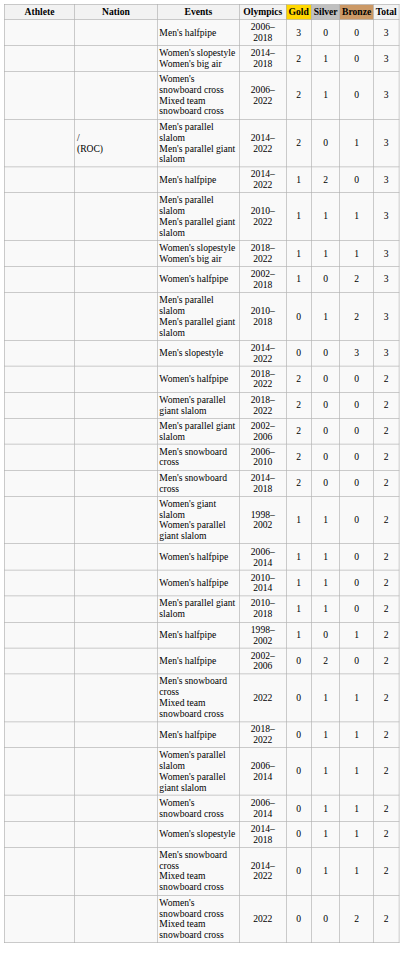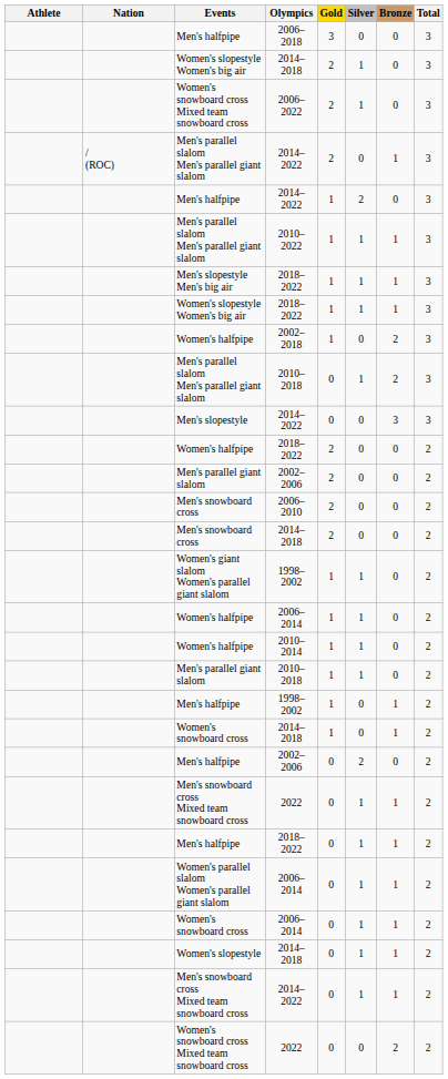 <table class="wikitable sortable" style="text-align:center">
 <tr>
 <th width=110px>Athlete</th>
 <th width=130px>Nation</th>
 <th width=130px>Events</th>
 <th width=70px>Olympics</th>
 <th width=35px style="background-color: gold"><strong>Gold</strong></th>
 <th width=35px style="background-color: silver"><strong>Silver</strong></th>
 <th width=35px style="background-color: #cc9966"><strong>Bronze</strong></th>
 <th width=35px>Total</th>
 </tr>
 <tr>
 <td style="text-align:left"></td>
 <td style="text-align:left"></td>
 <td style="text-align:left">Men's halfpipe</td>
 <td>2006–2018</td>
 <td>3</td>
 <td>0</td>
 <td>0</td>
 <td>3</td>
 </tr>
 <tr>
 <td style="text-align:left"></td>
 <td style="text-align:left"></td>
 <td style="text-align:left">Women's slopestyle<br>Women's big air</td>
 <td>2014–2018</td>
 <td>2</td>
 <td>1</td>
 <td>0</td>
 <td>3</td>
 </tr>
 <tr>
 <td style="text-align:left"></td>
 <td style="text-align:left"></td>
 <td style="text-align:left">Women's snowboard cross<br>Mixed team snowboard cross</td>
 <td>2006–2022</td>
 <td>2</td>
 <td>1</td>
 <td>0</td>
 <td>3</td>
 </tr>
 <tr>
 <td style="text-align:left"></td>
 <td style="text-align:left"> /<br>  (ROC)</td>
 <td style="text-align:left">Men's parallel slalom<br>Men's parallel giant slalom</td>
 <td>2014–2022</td>
 <td>2</td>
 <td>0</td>
 <td>1</td>
 <td>3</td>
 </tr>
 <tr>
 <td style="text-align:left"></td>
 <td style="text-align:left"></td>
 <td style="text-align:left">Men's halfpipe</td>
 <td>2014–2022</td>
 <td>1</td>
 <td>2</td>
 <td>0</td>
 <td>3</td>
 </tr>
 <tr>
 <td style="text-align:left"></td>
 <td style="text-align:left"></td>
 <td style="text-align:left">Men's parallel slalom<br>Men's parallel giant slalom</td>
 <td>2010–2022</td>
 <td>1</td>
 <td>1</td>
 <td>1</td>
 <td>3</td>
 </tr>
 <tr>
 <td style="text-align:left"></td>
 <td style="text-align:left"></td>
+<td style="text-align:left">Men's slopestyle<br>Men's big air</td>
+<td>2018–2022</td>
+<td>1</td>
+<td>1</td>
+<td>1</td>
+<td>3</td>
+</tr>
+<tr>
+<td style="text-align:left"></td>
+<td style="text-align:left"></td>
 <td style="text-align:left">Women's slopestyle<br>Women's big air</td>
 <td>2018–2022</td>
 <td>1</td>
 <td>1</td>
 <td>1</td>
 <td>3</td>
 </tr>
 <tr>
 <td style="text-align:left"></td>
 <td style="text-align:left"></td>
 <td style="text-align:left">Women's halfpipe</td>
 <td>2002–2018</td>
 <td>1</td>
 <td>0</td>
 <td>2</td>
 <td>3</td>
 </tr>
 <tr>
 <td style="text-align:left"></td>
 <td style="text-align:left"></td>
 <td style="text-align:left">Men's parallel slalom<br>Men's parallel giant slalom</td>
 <td>2010–2018</td>
 <td>0</td>
 <td>1</td>
 <td>2</td>
 <td>3</td>
 </tr>
 <tr>
 <td style="text-align:left"></td>
 <td style="text-align:left"></td>
 <td style="text-align:left">Men's slopestyle</td>
 <td>2014–2022</td>
 <td>0</td>
 <td>0</td>
 <td>3</td>
 <td>3</td>
 </tr>
 <tr>
 <td style="text-align:left"></td>
 <td style="text-align:left"></td>
 <td style="text-align:left">Women's halfpipe</td>
-<td>2018–2022</td>
-<td>2</td>
-<td>0</td>
-<td>0</td>
-<td>2</td>
-</tr>
-<tr>
-<td style="text-align:left"></td>
-<td style="text-align:left"></td>
-<td style="text-align:left">Women's parallel giant slalom</td>
 <td>2018–2022</td>
 <td>2</td>
 <td>0</td>
 <td>0</td>
 <td>2</td>
 </tr>
 <tr>
 <td style="text-align:left"></td>
 <td style="text-align:left"></td>
 <td style="text-align:left">Men's parallel giant slalom</td>
 <td>2002–2006</td>
 <td>2</td>
 <td>0</td>
 <td>0</td>
 <td>2</td>
 </tr>
 <tr>
 <td style="text-align:left"></td>
 <td style="text-align:left"></td>
 <td style="text-align:left">Men's snowboard cross</td>
 <td>2006–2010</td>
 <td>2</td>
 <td>0</td>
 <td>0</td>
 <td>2</td>
 </tr>
 <tr>
 <td style="text-align:left"></td>
 <td style="text-align:left"></td>
 <td style="text-align:left">Men's snowboard cross</td>
 <td>2014–2018</td>
 <td>2</td>
 <td>0</td>
 <td>0</td>
 <td>2</td>
 </tr>
 <tr>
 <td style="text-align:left"></td>
 <td style="text-align:left"></td>
 <td style="text-align:left">Women's giant slalom<br>Women's parallel giant slalom</td>
 <td>1998–2002</td>
 <td>1</td>
 <td>1</td>
 <td>0</td>
 <td>2</td>
 </tr>
 <tr>
 <td style="text-align:left"></td>
 <td style="text-align:left"></td>
 <td style="text-align:left">Women's halfpipe</td>
 <td>2006–2014</td>
 <td>1</td>
 <td>1</td>
 <td>0</td>
 <td>2</td>
 </tr>
 <tr>
 <td style="text-align:left"></td>
 <td style="text-align:left"></td>
 <td style="text-align:left">Women's halfpipe</td>
 <td>2010–2014</td>
 <td>1</td>
 <td>1</td>
 <td>0</td>
 <td>2</td>
 </tr>
 <tr>
 <td style="text-align:left"></td>
 <td style="text-align:left"></td>
 <td style="text-align:left">Men's parallel giant slalom</td>
 <td>2010–2018</td>
 <td>1</td>
 <td>1</td>
 <td>0</td>
 <td>2</td>
 </tr>
 <tr>
 <td style="text-align:left"></td>
 <td style="text-align:left"></td>
 <td style="text-align:left">Men's halfpipe</td>
 <td>1998–2002</td>
 <td>1</td>
 <td>0</td>
 <td>1</td>
 <td>2</td>
 </tr>
 <tr>
 <td style="text-align:left"></td>
 <td style="text-align:left"></td>
+<td style="text-align:left">Women's snowboard cross</td>
+<td>2014–2018</td>
+<td>1</td>
+<td>0</td>
+<td>1</td>
+<td>2</td>
+</tr>
+<tr>
+<td style="text-align:left"></td>
+<td style="text-align:left"></td>
 <td style="text-align:left">Men's halfpipe</td>
 <td>2002–2006</td>
 <td>0</td>
 <td>2</td>
 <td>0</td>
 <td>2</td>
 </tr>
 <tr>
 <td style="text-align:left"></td>
 <td style="text-align:left"></td>
 <td style="text-align:left">Men's snowboard cross<br>Mixed team snowboard cross</td>
 <td>2022</td>
 <td>0</td>
 <td>1</td>
 <td>1</td>
 <td>2</td>
 </tr>
 <tr>
 <td style="text-align:left"></td>
 <td style="text-align:left"></td>
 <td style="text-align:left">Men's halfpipe</td>
 <td>2018–2022</td>
 <td>0</td>
 <td>1</td>
 <td>1</td>
 <td>2</td>
 </tr>
 <tr>
 <td style="text-align:left"></td>
 <td style="text-align:left"></td>
 <td style="text-align:left">Women's parallel slalom<br>Women's parallel giant slalom</td>
 <td>2006–2014</td>
 <td>0</td>
 <td>1</td>
 <td>1</td>
 <td>2</td>
 </tr>
 <tr>
 <td style="text-align:left"></td>
 <td style="text-align:left"></td>
 <td style="text-align:left">Women's snowboard cross</td>
 <td>2006–2014</td>
 <td>0</td>
 <td>1</td>
 <td>1</td>
 <td>2</td>
 </tr>
 <tr>
 <td style="text-align:left"></td>
 <td style="text-align:left"></td>
 <td style="text-align:left">Women's slopestyle</td>
 <td>2014–2018</td>
 <td>0</td>
 <td>1</td>
 <td>1</td>
 <td>2</td>
 </tr>
 <tr>
 <td style="text-align:left"></td>
 <td style="text-align:left"></td>
 <td style="text-align:left">Men's snowboard cross<br>Mixed team snowboard cross</td>
 <td>2014–2022</td>
 <td>0</td>
 <td>1</td>
 <td>1</td>
 <td>2</td>
 </tr>
 <tr>
 <td style="text-align:left"></td>
 <td style="text-align:left"></td>
 <td style="text-align:left">Women's snowboard cross<br>Mixed team snowboard cross</td>
 <td>2022</td>
 <td>0</td>
 <td>0</td>
 <td>2</td>
 <td>2</td>
 </tr>
 </table>
